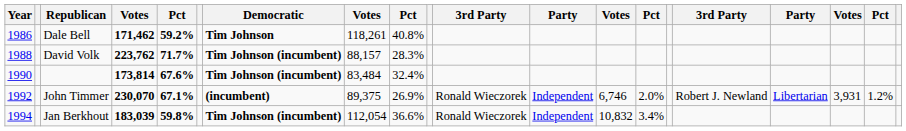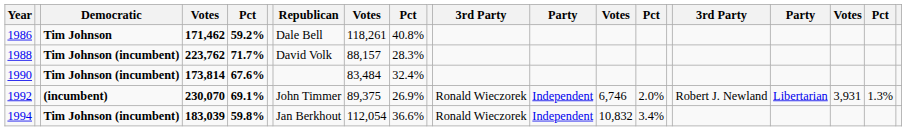 <table class="wikitable" style="margin:0.5em ; font-size:95%">
 <tr>
 <th>Year</th>
 <th></th>
-<th>Republican</th>
+<th>Democratic</th>
 <th>Votes</th>
 <th>Pct</th>
 <th></th>
-<th>Democratic</th>
+<th>Republican</th>
 <th>Votes</th>
 <th>Pct</th>
 <th></th>
 <th>3rd Party</th>
 <th>Party</th>
 <th>Votes</th>
 <th>Pct</th>
 <th></th>
 <th>3rd Party</th>
 <th>Party</th>
 <th>Votes</th>
 <th>Pct</th>
 <th></th>
 </tr>
 <tr>
 <td><a href='#'>1986</a></td>
 <td></td>
-<td>Dale Bell</td>
+<td><strong>Tim Johnson</strong></td>
 <td><strong>171,462</strong></td>
 <td><strong>59.2%</strong></td>
 <td></td>
-<td><strong>Tim Johnson</strong></td>
+<td>Dale Bell</td>
 <td>118,261</td>
 <td>40.8%</td>
 <td></td>
 <td></td>
 <td></td>
 <td></td>
 <td></td>
 <td></td>
 <td></td>
 <td></td>
 <td></td>
 <td></td>
 <td></td>
 </tr>
 <tr>
 <td><a href='#'>1988</a></td>
 <td></td>
-<td>David Volk</td>
+<td><strong>Tim Johnson</strong> <strong>(incumbent)</strong></td>
 <td><strong>223,762</strong></td>
 <td><strong>71.7%</strong></td>
 <td></td>
-<td><strong>Tim Johnson</strong> <strong>(incumbent)</strong></td>
+<td>David Volk</td>
 <td>88,157</td>
 <td>28.3%</td>
 <td></td>
 <td></td>
 <td></td>
 <td></td>
 <td></td>
 <td></td>
 <td></td>
 <td></td>
 <td></td>
 <td></td>
 <td></td>
 </tr>
 <tr>
 <td><a href='#'>1990</a></td>
 <td></td>
-<td></td>
+<td><strong>Tim Johnson</strong> <strong>(incumbent)</strong></td>
 <td><strong>173,814</strong></td>
 <td><strong>67.6%</strong></td>
 <td></td>
-<td><strong>Tim Johnson</strong> <strong>(incumbent)</strong></td>
+<td></td>
 <td>83,484</td>
 <td>32.4%</td>
 <td></td>
 <td></td>
 <td></td>
 <td></td>
 <td></td>
 <td></td>
 <td></td>
 <td></td>
 <td></td>
 <td></td>
 <td></td>
 </tr>
 <tr>
 <td><a href='#'>1992</a></td>
 <td></td>
+<td> <strong>(incumbent)</strong></td>
+<td><strong>230,070</strong></td>
+<td><strong>69.1%</strong></td>
+<td></td>
 <td>John Timmer</td>
-<td><strong>230,070</strong></td>
-<td><strong>67.1%</strong></td>
-<td></td>
-<td> <strong>(incumbent)</strong></td>
 <td>89,375</td>
 <td>26.9%</td>
 <td></td>
 <td>Ronald Wieczorek</td>
 <td><a href='#'>Independent</a></td>
 <td>6,746</td>
 <td>2.0%</td>
 <td></td>
 <td>Robert J. Newland</td>
 <td><a href='#'>Libertarian</a></td>
 <td>3,931</td>
-<td>1.2%</td>
+<td>1.3%</td>
 <td></td>
 </tr>
 <tr>
 <td><a href='#'>1994</a></td>
 <td></td>
-<td>Jan Berkhout</td>
+<td><strong>Tim Johnson</strong> <strong>(incumbent)</strong></td>
 <td><strong>183,039</strong></td>
 <td><strong>59.8%</strong></td>
 <td></td>
-<td><strong>Tim Johnson</strong> <strong>(incumbent)</strong></td>
+<td>Jan Berkhout</td>
 <td>112,054</td>
 <td>36.6%</td>
 <td></td>
 <td>Ronald Wieczorek</td>
 <td><a href='#'>Independent</a></td>
 <td>10,832</td>
 <td>3.4%</td>
 <td></td>
 <td></td>
 <td></td>
 <td></td>
 <td></td>
 <td></td>
 </tr>
 </table>
